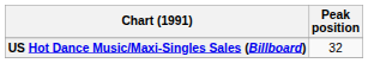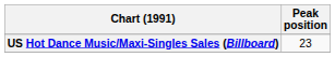 <table class="wikitable sortable plainrowheaders" style="text-align:center;">
 <tr>
 <th scope="col">Chart (1991)</th>
 <th scope="col">Peak<br>position</th>
 </tr>
 <tr>
 </tr>
 <tr>
 <th scope="row">US <a href='#'>Hot Dance Music/Maxi-Singles Sales</a> (<a href='#'><em>Billboard</em></a>)</th>
-<td>32</td>
+<td>23</td>
 </tr>
 <tr>
 </tr>
 <tr>
 </tr>
 <tr>
 </tr>
 </table>
